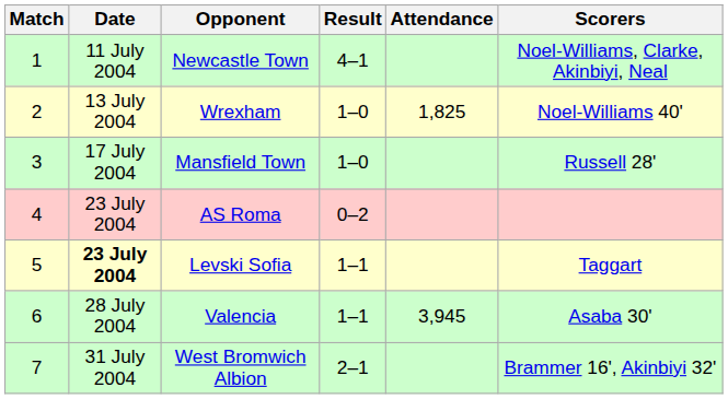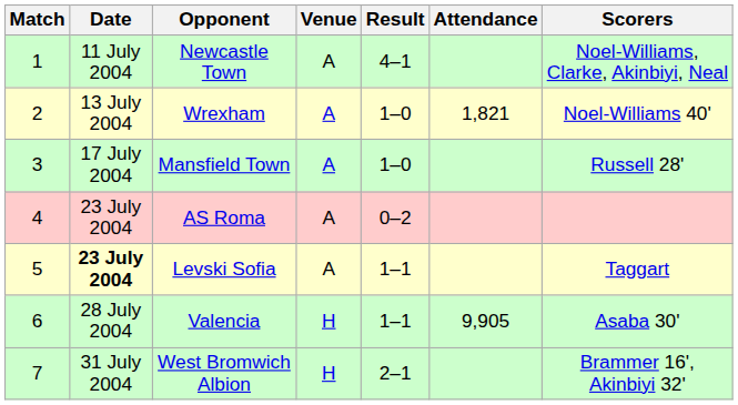 <table class="wikitable" style="font-size:100%; text-align:center">
 <tr>
 <th>Match</th>
 <th>Date</th>
 <th>Opponent</th>
+<th>Venue</th>
 <th>Result</th>
 <th>Attendance</th>
 <th>Scorers</th>
 </tr>
 <tr style="background: #CCFFCC;">
 <td>1</td>
 <td>11 July 2004</td>
 <td><a href='#'>Newcastle Town</a></td>
+<td>A</td>
 <td>4–1</td>
 <td></td>
 <td><a href='#'>Noel-Williams</a>, <a href='#'>Clarke</a>, <a href='#'>Akinbiyi</a>, <a href='#'>Neal</a></td>
 </tr>
 <tr style="background: #FFFFCC;">
 <td>2</td>
 <td>13 July 2004</td>
 <td><a href='#'>Wrexham</a></td>
+<td><a href='#'>A</a></td>
 <td>1–0</td>
-<td>1,825</td>
+<td>1,821</td>
 <td><a href='#'>Noel-Williams</a> 40'</td>
 </tr>
 <tr style="background: #CCFFCC;">
 <td>3</td>
 <td>17 July 2004</td>
 <td><a href='#'>Mansfield Town</a></td>
+<td><a href='#'>A</a></td>
 <td>1–0</td>
 <td></td>
 <td><a href='#'>Russell</a> 28'</td>
 </tr>
 <tr style="background: #FFCCCC;">
 <td>4</td>
 <td>23 July 2004</td>
 <td><a href='#'>AS Roma</a></td>
+<td>A</td>
 <td>0–2</td>
 <td></td>
 <td></td>
 </tr>
 <tr style="background: #FFFFCC;">
 <td>5</td>
 <td><strong>23 July 2004</strong></td>
 <td><a href='#'>Levski Sofia</a></td>
+<td>A</td>
 <td>1–1</td>
 <td></td>
 <td><a href='#'>Taggart</a></td>
 </tr>
 <tr style="background: #CCFFCC;">
 <td>6</td>
 <td>28 July 2004</td>
 <td><a href='#'>Valencia</a></td>
+<td><a href='#'>H</a></td>
 <td>1–1</td>
-<td>3,945</td>
+<td>9,905</td>
 <td><a href='#'>Asaba</a> 30'</td>
 </tr>
 <tr style="background: #CCFFCC;">
 <td>7</td>
 <td>31 July 2004</td>
 <td><a href='#'>West Bromwich Albion</a></td>
+<td><a href='#'>H</a></td>
 <td>2–1</td>
 <td></td>
 <td><a href='#'>Brammer</a> 16', <a href='#'>Akinbiyi</a> 32'</td>
 </tr>
 </table>
